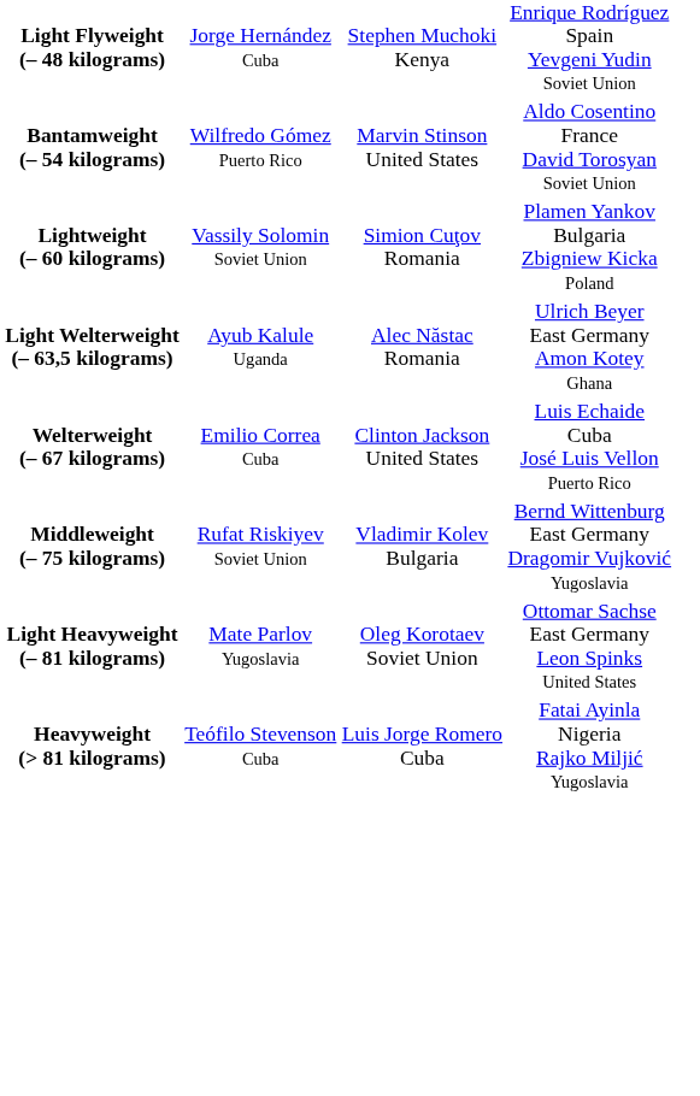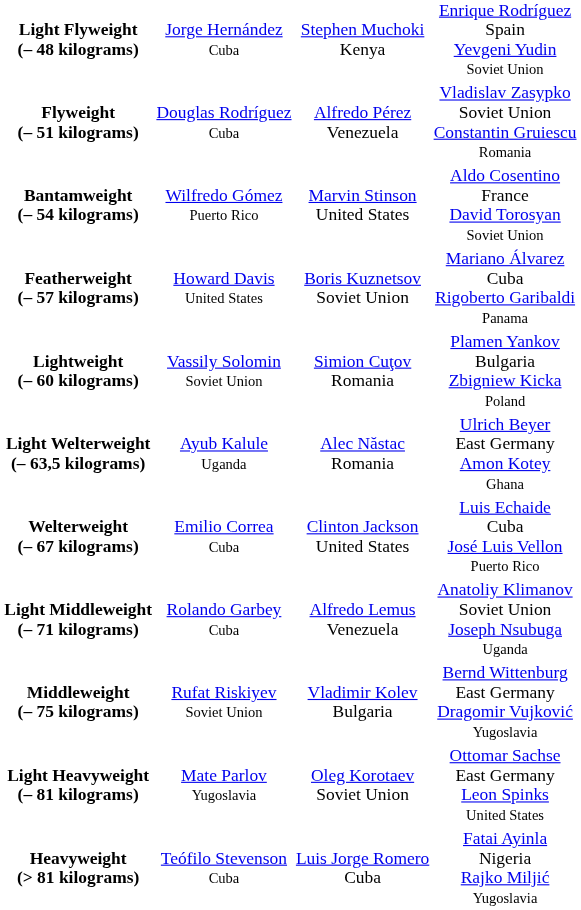 <table>
 <tr align="center">
 <td><strong>Light Flyweight<br>(– 48 kilograms)</strong></td>
 <td> <a href='#'>Jorge Hernández</a><br><small>Cuba</small></td>
 <td> <a href='#'>Stephen Muchoki</a><br>Kenya</td>
 <td> <a href='#'>Enrique Rodríguez</a><br>Spain<br> <a href='#'>Yevgeni Yudin</a><br><small>Soviet Union</small></td>
 </tr>
 <tr align="center">
+<td><strong>Flyweight<br>(– 51 kilograms)</strong></td>
+<td> <a href='#'>Douglas Rodríguez</a><br><small>Cuba</small></td>
+<td> <a href='#'>Alfredo Pérez</a><br>Venezuela</td>
+<td> <a href='#'>Vladislav Zasypko</a><br>Soviet Union<br> <a href='#'>Constantin Gruiescu</a><br><small>Romania</small></td>
+</tr>
+<tr align="center">
 <td><strong>Bantamweight<br>(– 54 kilograms)</strong></td>
 <td> <a href='#'>Wilfredo Gómez</a><br><small>Puerto Rico</small></td>
 <td> <a href='#'>Marvin Stinson</a><br>United States</td>
 <td> <a href='#'>Aldo Cosentino</a><br>France<br> <a href='#'>David Torosyan</a><br><small>Soviet Union</small></td>
+</tr>
+<tr align="center">
+<td><strong>Featherweight<br>(– 57 kilograms)</strong></td>
+<td> <a href='#'>Howard Davis</a><br><small>United States</small></td>
+<td> <a href='#'>Boris Kuznetsov</a><br>Soviet Union</td>
+<td> <a href='#'>Mariano Álvarez</a><br>Cuba<br> <a href='#'>Rigoberto Garibaldi</a><br><small>Panama</small></td>
 </tr>
 <tr align="center">
 <td><strong>Lightweight<br>(– 60 kilograms)</strong></td>
 <td> <a href='#'>Vassily Solomin</a><br><small>Soviet Union</small></td>
 <td> <a href='#'>Simion Cuţov</a><br>Romania</td>
 <td> <a href='#'>Plamen Yankov</a><br>Bulgaria<br> <a href='#'>Zbigniew Kicka</a><br><small>Poland</small></td>
 </tr>
 <tr align="center">
 <td><strong>Light Welterweight<br>(– 63,5 kilograms)</strong></td>
 <td> <a href='#'>Ayub Kalule</a><br><small>Uganda</small></td>
 <td> <a href='#'>Alec Năstac</a><br>Romania</td>
 <td> <a href='#'>Ulrich Beyer</a><br>East Germany<br> <a href='#'>Amon Kotey</a><br><small>Ghana</small></td>
 </tr>
 <tr align="center">
 <td><strong>Welterweight<br>(– 67 kilograms)</strong></td>
 <td> <a href='#'>Emilio Correa</a><br><small>Cuba</small></td>
 <td> <a href='#'>Clinton Jackson</a><br>United States</td>
 <td> <a href='#'>Luis Echaide</a><br>Cuba<br> <a href='#'>José Luis Vellon</a><br><small>Puerto Rico</small></td>
 </tr>
 <tr align="center">
+<td><strong>Light Middleweight<br>(– 71 kilograms)</strong></td>
+<td> <a href='#'>Rolando Garbey</a><br><small>Cuba</small></td>
+<td> <a href='#'>Alfredo Lemus</a><br>Venezuela</td>
+<td> <a href='#'>Anatoliy Klimanov</a><br>Soviet Union<br> <a href='#'>Joseph Nsubuga</a><br><small>Uganda</small></td>
+</tr>
+<tr align="center">
 <td><strong>Middleweight<br>(– 75 kilograms)</strong></td>
 <td> <a href='#'>Rufat Riskiyev</a><br><small>Soviet Union</small></td>
 <td> <a href='#'>Vladimir Kolev</a><br>Bulgaria</td>
 <td> <a href='#'>Bernd Wittenburg</a><br>East Germany<br> <a href='#'>Dragomir Vujković</a><br><small>Yugoslavia</small></td>
 </tr>
 <tr align="center">
 <td><strong>Light Heavyweight<br>(– 81 kilograms)</strong></td>
 <td> <a href='#'>Mate Parlov</a><br><small>Yugoslavia</small></td>
 <td> <a href='#'>Oleg Korotaev</a><br>Soviet Union</td>
 <td> <a href='#'>Ottomar Sachse</a><br>East Germany<br> <a href='#'>Leon Spinks</a><br><small>United States</small></td>
 </tr>
 <tr align="center">
 <td><strong>Heavyweight<br>(> 81 kilograms)</strong></td>
 <td> <a href='#'>Teófilo Stevenson</a><br><small>Cuba</small></td>
 <td> <a href='#'>Luis Jorge Romero</a><br>Cuba</td>
 <td> <a href='#'>Fatai Ayinla</a><br>Nigeria<br> <a href='#'>Rajko Miljić</a><br><small>Yugoslavia</small></td>
 </tr>
 </table>
